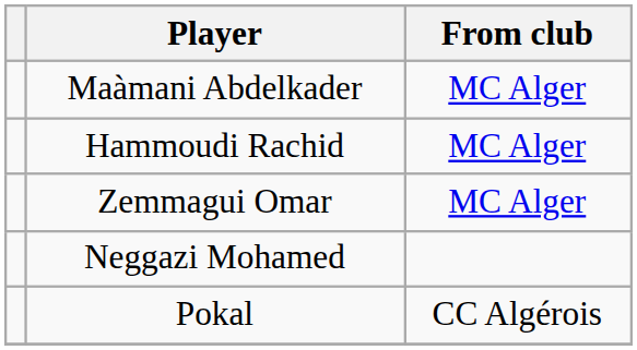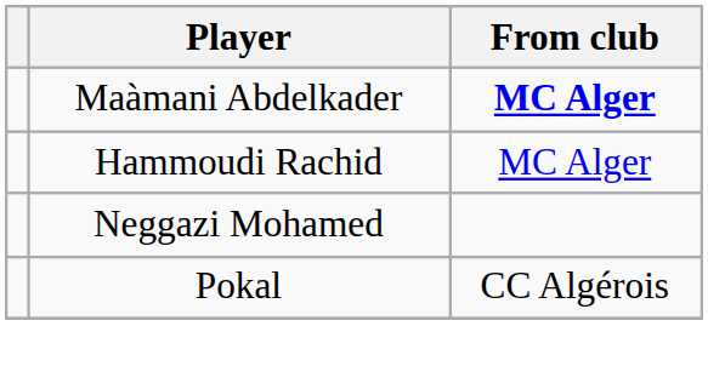 <table class="wikitable sortable" style="width:40%; text-align:center; font-size:85%; text-align:centre;">
 <tr>
 <th></th>
 <th>Player</th>
 <th>From club</th>
 </tr>
 <tr>
 <td></td>
 <td>Maàmani Abdelkader</td>
-<td><a href='#'>MC Alger</a></td>
+<td><strong><a href='#'>MC Alger</a></strong></td>
 </tr>
 <tr>
 <td></td>
 <td>Hammoudi Rachid</td>
-<td><a href='#'>MC Alger</a></td>
-</tr>
-<tr>
-<td></td>
-<td>Zemmagui Omar</td>
 <td><a href='#'>MC Alger</a></td>
 </tr>
 <tr>
 <td></td>
 <td>Neggazi Mohamed</td>
 <td></td>
 </tr>
 <tr>
 <td></td>
 <td>Pokal</td>
 <td>CC Algérois</td>
 </tr>
 <tr>
 </tr>
 </table>
